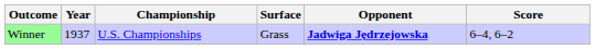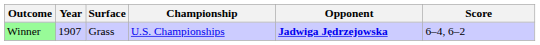 <table class='sortable wikitable'>
 <tr>
 <th style="width:65px">Outcome</th>
 <th style="width:35px">Year</th>
+<th style="width:50px">Surface</th>
 <th style="width:200px">Championship</th>
-<th style="width:50px">Surface</th>
 <th style="width:200px">Opponent</th>
 <th style="width:150px" class="unsortable">Score</th>
 </tr>
 <tr style="background:#ccf;">
 <td style="background:#98fb98;">Winner</td>
-<td>1937</td>
+<td>1907</td>
+<td>Grass</td>
 <td><a href='#'>U.S. Championships</a></td>
-<td>Grass</td>
 <td><strong> <a href='#'>Jadwiga Jędrzejowska</a></strong></td>
 <td>6–4, 6–2</td>
 </tr>
 </table>
